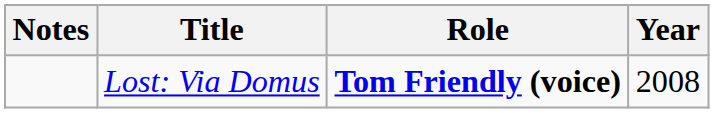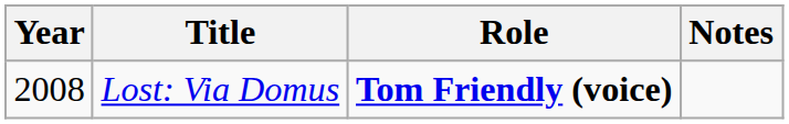 <table class="wikitable sortable">
 <tr>
-<th class="unsortable">Notes</th>
+<th>Year</th>
 <th>Title</th>
 <th>Role</th>
-<th>Year</th>
+<th class="unsortable">Notes</th>
 </tr>
 <tr>
-<td></td>
+<td>2008</td>
 <td><em><a href='#'>Lost: Via Domus</a></em></td>
 <td><strong><a href='#'>Tom Friendly</a> (voice)</strong></td>
-<td>2008</td>
+<td></td>
 </tr>
 </table>
